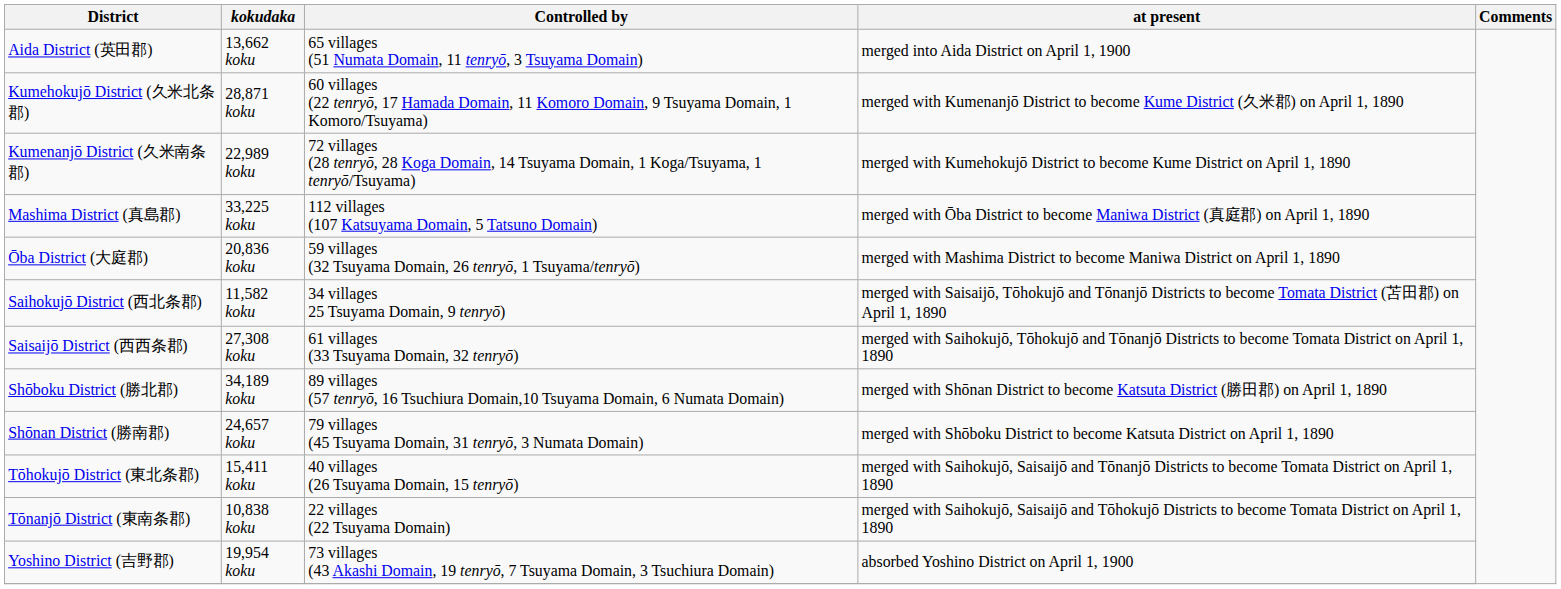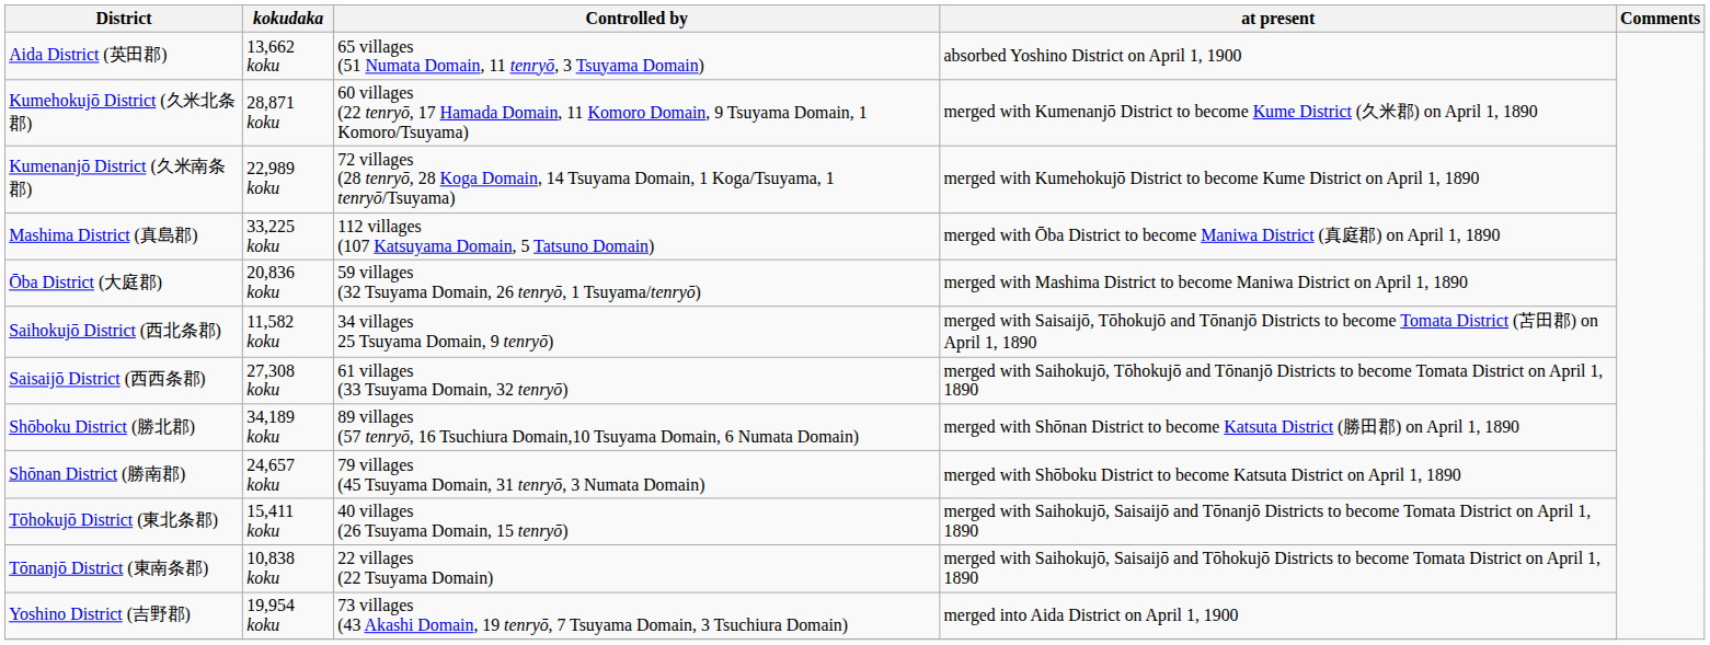 <table class="wikitable">
 <tr>
 <th>District</th>
 <th><em>kokudaka</em></th>
 <th>Controlled by</th>
 <th>at present</th>
 <th>Comments</th>
 </tr>
 <tr>
 <td><a href='#'>Aida District</a> (英田郡)</td>
 <td>13,662 <em>koku</em></td>
 <td>65 villages<br> (51 <a href='#'>Numata Domain</a>, 11 <em><a href='#'>tenryō</a></em>, 3 <a href='#'>Tsuyama Domain</a>)</td>
-<td>merged into Aida District on April 1, 1900</td>
+<td>absorbed Yoshino District on April 1, 1900</td>
 </tr>
 <tr>
 <td><a href='#'>Kumehokujō District</a> (久米北条郡)</td>
 <td>28,871 <em>koku</em></td>
 <td>60 villages<br>(22 <em>tenryō</em>, 17 <a href='#'>Hamada Domain</a>, 11 <a href='#'>Komoro Domain</a>, 9 Tsuyama Domain, 1 Komoro/Tsuyama)</td>
 <td>merged with Kumenanjō District to become <a href='#'>Kume District</a> (久米郡) on April 1, 1890</td>
 </tr>
 <tr>
 <td><a href='#'>Kumenanjō District</a> (久米南条郡)</td>
 <td>22,989 <em>koku</em></td>
 <td>72 villages<br> (28 <em>tenryō</em>, 28 <a href='#'>Koga Domain</a>, 14 Tsuyama Domain, 1 Koga/Tsuyama, 1 <em>tenryō</em>/Tsuyama)</td>
 <td>merged with Kumehokujō District to become Kume District on April 1, 1890</td>
 </tr>
 <tr>
 <td><a href='#'>Mashima District</a> (真島郡)</td>
 <td>33,225 <em>koku</em></td>
 <td>112 villages<br>(107 <a href='#'>Katsuyama Domain</a>, 5 <a href='#'>Tatsuno Domain</a>)</td>
 <td>merged with Ōba District to become <a href='#'>Maniwa District</a> (真庭郡) on April 1, 1890</td>
 </tr>
 <tr>
 <td><a href='#'>Ōba District</a> (大庭郡)</td>
 <td>20,836 <em>koku</em></td>
 <td>59 villages <br>(32 Tsuyama Domain, 26 <em>tenryō</em>, 1 Tsuyama/<em>tenryō</em>)</td>
 <td>merged with Mashima District to become Maniwa District on April 1, 1890</td>
 </tr>
 <tr>
 <td><a href='#'>Saihokujō District</a> (西北条郡)</td>
 <td>11,582 <em>koku</em></td>
 <td>34 villages<br>25 Tsuyama Domain, 9 <em>tenryō</em>)</td>
 <td>merged with Saisaijō, Tōhokujō and Tōnanjō Districts to become <a href='#'>Tomata District</a> (苫田郡) on April 1, 1890</td>
 </tr>
 <tr>
 <td><a href='#'>Saisaijō District</a> (西西条郡)</td>
 <td>27,308 <em>koku</em></td>
 <td>61 villages <br>(33 Tsuyama Domain, 32 <em>tenryō</em>)</td>
 <td>merged with Saihokujō, Tōhokujō and Tōnanjō Districts to become Tomata District on April 1, 1890</td>
 </tr>
 <tr>
 <td><a href='#'>Shōboku District</a> (勝北郡)</td>
 <td>34,189 <em>koku</em></td>
 <td>89 villages<br>(57 <em>tenryō</em>, 16 Tsuchiura Domain,10 Tsuyama Domain, 6 Numata Domain)</td>
 <td>merged with Shōnan District to become <a href='#'>Katsuta District</a> (勝田郡) on April 1, 1890</td>
 </tr>
 <tr>
 <td><a href='#'>Shōnan District</a> (勝南郡)</td>
 <td>24,657 <em>koku</em></td>
 <td>79 villages <br>(45 Tsuyama Domain, 31 <em>tenryō</em>, 3 Numata Domain)</td>
 <td>merged with Shōboku District to become Katsuta District on April 1, 1890</td>
 </tr>
 <tr>
 <td><a href='#'>Tōhokujō District</a> (東北条郡)</td>
 <td>15,411 <em>koku</em></td>
 <td>40 villages<br>(26 Tsuyama Domain, 15 <em>tenryō</em>)</td>
 <td>merged with Saihokujō, Saisaijō and Tōnanjō Districts to become Tomata District on April 1, 1890</td>
 </tr>
 <tr>
 <td><a href='#'>Tōnanjō District</a> (東南条郡)</td>
 <td>10,838 <em>koku</em></td>
 <td>22 villages<br>(22 Tsuyama Domain)</td>
 <td>merged with Saihokujō, Saisaijō and Tōhokujō Districts to become Tomata District on April 1, 1890</td>
 </tr>
 <tr>
 <td><a href='#'>Yoshino District</a> (吉野郡)</td>
 <td>19,954 <em>koku</em></td>
 <td>73 villages<br>(43 <a href='#'>Akashi Domain</a>, 19 <em>tenryō</em>, 7  Tsuyama Domain, 3 Tsuchiura Domain)</td>
-<td>absorbed Yoshino District on April 1, 1900</td>
+<td>merged into Aida District on April 1, 1900</td>
 </tr>
 <tr>
 </tr>
 </table>
